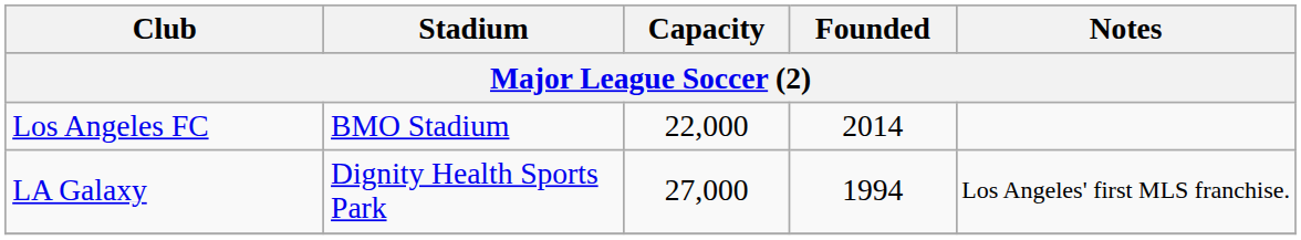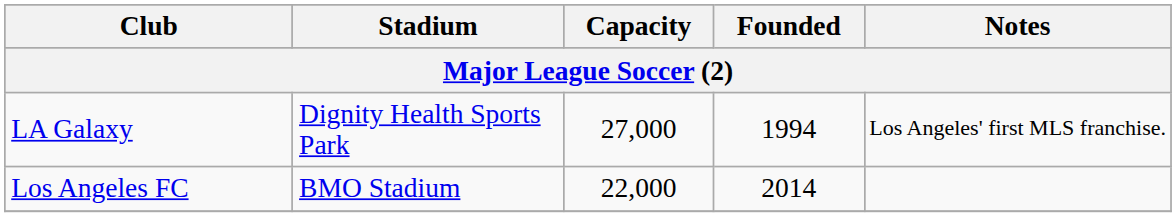 <table class="wikitable">
 <tr style="background:#efefef;">
 <th width=160px>Club</th>
 <th width=150px>Stadium</th>
 <th width=80px>Capacity</th>
 <th width=80px>Founded</th>
 <th>Notes</th>
 </tr>
 <tr>
 <th colspan=5><a href='#'>Major League Soccer</a> (2)</th>
 </tr>
 <tr>
+<td><a href='#'>LA Galaxy</a></td>
+<td><a href='#'>Dignity Health Sports Park</a></td>
+<td align=center>27,000</td>
+<td align=center>1994</td>
+<td style="font-size: 80%">Los Angeles' first MLS franchise.</td>
+</tr>
+<tr>
 <td><a href='#'>Los Angeles FC</a></td>
 <td><a href='#'>BMO Stadium</a></td>
 <td align=center>22,000</td>
 <td align=center>2014</td>
 <td style="font-size: 80%"></td>
 </tr>
 <tr>
-<td><a href='#'>LA Galaxy</a></td>
-<td><a href='#'>Dignity Health Sports Park</a></td>
-<td align=center>27,000</td>
-<td align=center>1994</td>
-<td style="font-size: 80%">Los Angeles' first MLS franchise.</td>
-</tr>
-<tr>
 </tr>
 </table>
